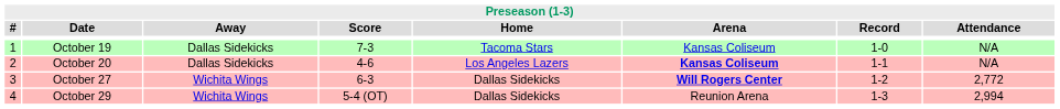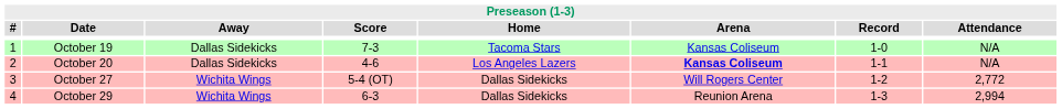 <table class="toccolours collapsible collapsed" width=90% style="clear:both; margin:1.5em auto; text-align:center;">
 <tr>
 <th colspan=11 style="background:#EBEBEB; color:#009960;">Preseason (1-3)</th>
 </tr>
 <tr align="center" bgcolor="#dddddd">
 <td><strong>#</strong></td>
 <td><strong>Date</strong></td>
 <td><strong>Away</strong></td>
 <td><strong>Score</strong></td>
 <td><strong>Home</strong></td>
 <td><strong>Arena</strong></td>
 <td><strong>Record</strong></td>
 <td><strong>Attendance</strong></td>
 </tr>
 <tr align="center" bgcolor="#ccffcc">
 </tr>
 <tr>
 </tr>
 <tr align="center" bgcolor="#bbffbb">
 <td>1</td>
 <td>October 19</td>
 <td>Dallas Sidekicks</td>
 <td>7-3</td>
 <td><a href='#'>Tacoma Stars</a></td>
 <td><a href='#'>Kansas Coliseum</a></td>
 <td>1-0</td>
 <td>N/A</td>
 </tr>
 <tr align="center" bgcolor="#ffbbbb">
 <td>2</td>
 <td>October 20</td>
 <td>Dallas Sidekicks</td>
 <td>4-6</td>
 <td><a href='#'>Los Angeles Lazers</a></td>
 <td><strong><a href='#'>Kansas Coliseum</a></strong></td>
 <td>1-1</td>
 <td>N/A</td>
 </tr>
 <tr align="center" bgcolor="#ffbbbb">
 <td>3</td>
 <td>October 27</td>
 <td><a href='#'>Wichita Wings</a></td>
-<td>6-3</td>
+<td>5-4 (OT)</td>
 <td>Dallas Sidekicks</td>
-<td><strong><a href='#'>Will Rogers Center</a></strong></td>
+<td><a href='#'>Will Rogers Center</a></td>
 <td>1-2</td>
 <td>2,772</td>
 </tr>
 <tr align="center" bgcolor="#ffbbbb">
 <td>4</td>
 <td>October 29</td>
 <td><a href='#'>Wichita Wings</a></td>
-<td>5-4 (OT)</td>
+<td>6-3</td>
 <td>Dallas Sidekicks</td>
 <td>Reunion Arena</td>
 <td>1-3</td>
 <td>2,994</td>
 </tr>
 </table>
